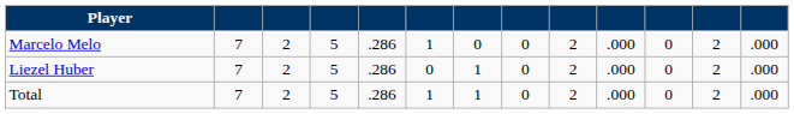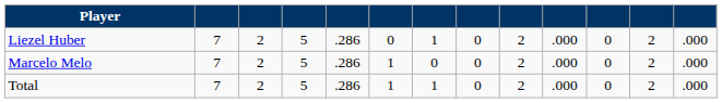 <table class="wikitable" style="text-align:center">
 <tr>
 <th style="background:#003366; color:white" width="200px">Player</th>
 <th style="background:#003366; color:white" width="40px"></th>
 <th style="background:#003366; color:white" width="40px"></th>
 <th style="background:#003366; color:white" width="40px"></th>
 <th style="background:#003366; color:white" width="40px"></th>
 <th style="background:#003366; color:white" width="40px"></th>
 <th style="background:#003366; color:white" width="40px"></th>
 <th style="background:#003366; color:white" width="40px"></th>
 <th style="background:#003366; color:white" width="40px"></th>
 <th style="background:#003366; color:white" width="40px"></th>
 <th style="background:#003366; color:white" width="40px"></th>
 <th style="background:#003366; color:white" width="40px"></th>
 <th style="background:#003366; color:white" width="40px"></th>
 </tr>
 <tr>
-<td style="text-align:left"><a href='#'>Marcelo Melo</a></td>
+<td style="text-align:left"><a href='#'>Liezel Huber</a></td>
 <td>7</td>
 <td>2</td>
 <td>5</td>
 <td>.286</td>
+<td>0</td>
 <td>1</td>
-<td>0</td>
 <td>0</td>
 <td>2</td>
 <td>.000</td>
 <td>0</td>
 <td>2</td>
 <td>.000</td>
 </tr>
 <tr>
-<td style="text-align:left"><a href='#'>Liezel Huber</a></td>
+<td style="text-align:left"><a href='#'>Marcelo Melo</a></td>
 <td>7</td>
 <td>2</td>
 <td>5</td>
 <td>.286</td>
+<td>1</td>
 <td>0</td>
-<td>1</td>
 <td>0</td>
 <td>2</td>
 <td>.000</td>
 <td>0</td>
 <td>2</td>
 <td>.000</td>
 </tr>
 <tr>
 <td style="text-align:left">Total</td>
 <td>7</td>
 <td>2</td>
 <td>5</td>
 <td>.286</td>
 <td>1</td>
 <td>1</td>
 <td>0</td>
 <td>2</td>
 <td>.000</td>
 <td>0</td>
 <td>2</td>
 <td>.000</td>
 </tr>
 </table>
